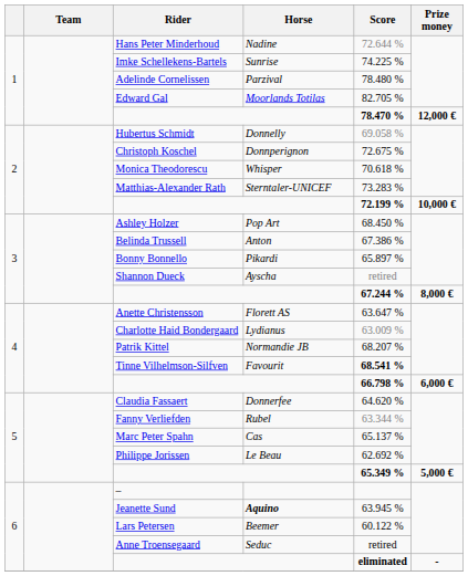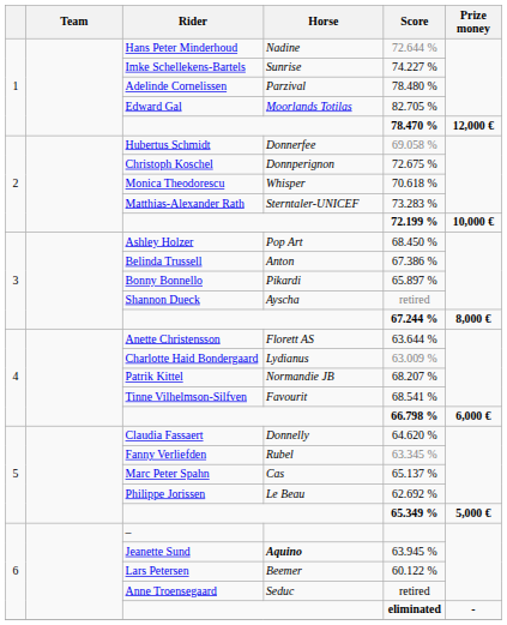 <table class="wikitable" style="font-size: 90%">
 <tr>
 <th width=20></th>
 <th width=125>Team</th>
 <th width=180>Rider</th>
 <th width=150>Horse</th>
 <th width=70>Score</th>
 <th width=65>Prize<br>money</th>
 </tr>
 <tr>
 <td rowspan=5 align=center>1</td>
 <td rowspan=5></td>
 <td><a href='#'>Hans Peter Minderhoud</a></td>
 <td><em>Nadine</em></td>
 <td align=center style=color:gray>72.644 %</td>
 <td rowspan=4></td>
 </tr>
 <tr>
 <td><a href='#'>Imke Schellekens-Bartels</a></td>
 <td><em>Sunrise</em></td>
-<td align=center>74.225 %</td>
+<td align=center>74.227 %</td>
 </tr>
 <tr>
 <td><a href='#'>Adelinde Cornelissen</a></td>
 <td><em>Parzival</em></td>
 <td align=center>78.480 %</td>
 </tr>
 <tr>
 <td><a href='#'>Edward Gal</a></td>
 <td><em><a href='#'>Moorlands Totilas</a></em></td>
 <td align=center>82.705 %</td>
 </tr>
 <tr>
 <td colspan=2></td>
 <td align=center><strong>78.470 %</strong></td>
 <td align=center><strong>12,000 €</strong></td>
 </tr>
 <tr>
 <td rowspan=5 align=center>2</td>
 <td rowspan=5></td>
 <td><a href='#'>Hubertus Schmidt</a></td>
-<td><em>Donnelly</em></td>
+<td><em>Donnerfee</em></td>
 <td align=center style=color:gray>69.058 %</td>
 <td rowspan=4></td>
 </tr>
 <tr>
 <td><a href='#'>Christoph Koschel</a></td>
 <td><em>Donnperignon</em></td>
 <td align=center>72.675 %</td>
 </tr>
 <tr>
 <td><a href='#'>Monica Theodorescu</a></td>
 <td><em>Whisper</em></td>
 <td align=center>70.618 %</td>
 </tr>
 <tr>
 <td><a href='#'>Matthias-Alexander Rath</a></td>
 <td><em>Sterntaler-UNICEF</em></td>
 <td align=center>73.283 %</td>
 </tr>
 <tr>
 <td colspan=2></td>
 <td align=center><strong>72.199 %</strong></td>
 <td align=center><strong>10,000 €</strong></td>
 </tr>
 <tr>
 <td rowspan=5 align=center>3</td>
 <td rowspan=5></td>
 <td><a href='#'>Ashley Holzer</a></td>
 <td><em>Pop Art</em></td>
 <td align=center>68.450 %</td>
 <td rowspan=4></td>
 </tr>
 <tr>
 <td><a href='#'>Belinda Trussell</a></td>
 <td><em>Anton</em></td>
 <td align=center>67.386 %</td>
 </tr>
 <tr>
 <td><a href='#'>Bonny Bonnello</a></td>
 <td><em>Pikardi</em></td>
 <td align=center>65.897 %</td>
 </tr>
 <tr>
 <td><a href='#'>Shannon Dueck</a></td>
 <td><em>Ayscha</em></td>
 <td align=center style=color:gray>retired</td>
 </tr>
 <tr>
 <td colspan=2></td>
 <td align=center><strong>67.244 %</strong></td>
 <td align=center><strong>8,000 €</strong></td>
 </tr>
 <tr>
 <td rowspan=5 align=center>4</td>
 <td rowspan=5></td>
 <td><a href='#'>Anette Christensson</a></td>
 <td><em>Florett AS</em></td>
-<td align=center>63.647 %</td>
+<td align=center>63.644 %</td>
 <td rowspan=4></td>
 </tr>
 <tr>
 <td><a href='#'>Charlotte Haid Bondergaard</a></td>
 <td><em>Lydianus</em></td>
 <td align=center style=color:gray>63.009 %</td>
 </tr>
 <tr>
 <td><a href='#'>Patrik Kittel</a></td>
 <td><em>Normandie JB</em></td>
 <td align=center>68.207 %</td>
 </tr>
 <tr>
 <td><a href='#'>Tinne Vilhelmson-Silfven</a></td>
 <td><em>Favourit</em></td>
-<td align=center><strong>68.541 %</strong></td>
+<td align=center>68.541 %</td>
 </tr>
 <tr>
 <td colspan=2></td>
 <td align=center><strong>66.798 %</strong></td>
 <td align=center><strong>6,000 €</strong></td>
 </tr>
 <tr>
 <td rowspan=5 align=center>5</td>
 <td rowspan=5></td>
 <td><a href='#'>Claudia Fassaert</a></td>
-<td><em>Donnerfee</em></td>
+<td><em>Donnelly</em></td>
 <td align=center>64.620 %</td>
 <td rowspan=4></td>
 </tr>
 <tr>
 <td><a href='#'>Fanny Verliefden</a></td>
 <td><em>Rubel</em></td>
-<td align=center style=color:gray>63.344 %</td>
+<td align=center style=color:gray>63.345 %</td>
 </tr>
 <tr>
 <td><a href='#'>Marc Peter Spahn</a></td>
 <td><em>Cas</em></td>
 <td align=center>65.137 %</td>
 </tr>
 <tr>
 <td><a href='#'>Philippe Jorissen</a></td>
 <td><em>Le Beau</em></td>
 <td align=center>62.692 %</td>
 </tr>
 <tr>
 <td colspan=2></td>
 <td align=center><strong>65.349 %</strong></td>
 <td align=center><strong>5,000 €</strong></td>
 </tr>
 <tr>
 <td rowspan=5 align=center>6</td>
 <td rowspan=5></td>
 <td>–</td>
 <td></td>
 <td></td>
 <td rowspan=4></td>
 </tr>
 <tr>
 <td><a href='#'>Jeanette Sund</a></td>
 <td><strong><em>Aquino</em></strong></td>
 <td align=center>63.945 %</td>
 </tr>
 <tr>
 <td><a href='#'>Lars Petersen</a></td>
 <td><em>Beemer</em></td>
 <td align=center>60.122 %</td>
 </tr>
 <tr>
 <td><a href='#'>Anne Troensegaard</a></td>
 <td><em>Seduc</em></td>
 <td align=center>retired</td>
 </tr>
 <tr>
 <td colspan=2></td>
 <td align=center><strong>eliminated</strong></td>
 <td align=center><strong>-</strong></td>
 </tr>
 <tr>
 </tr>
 </table>
